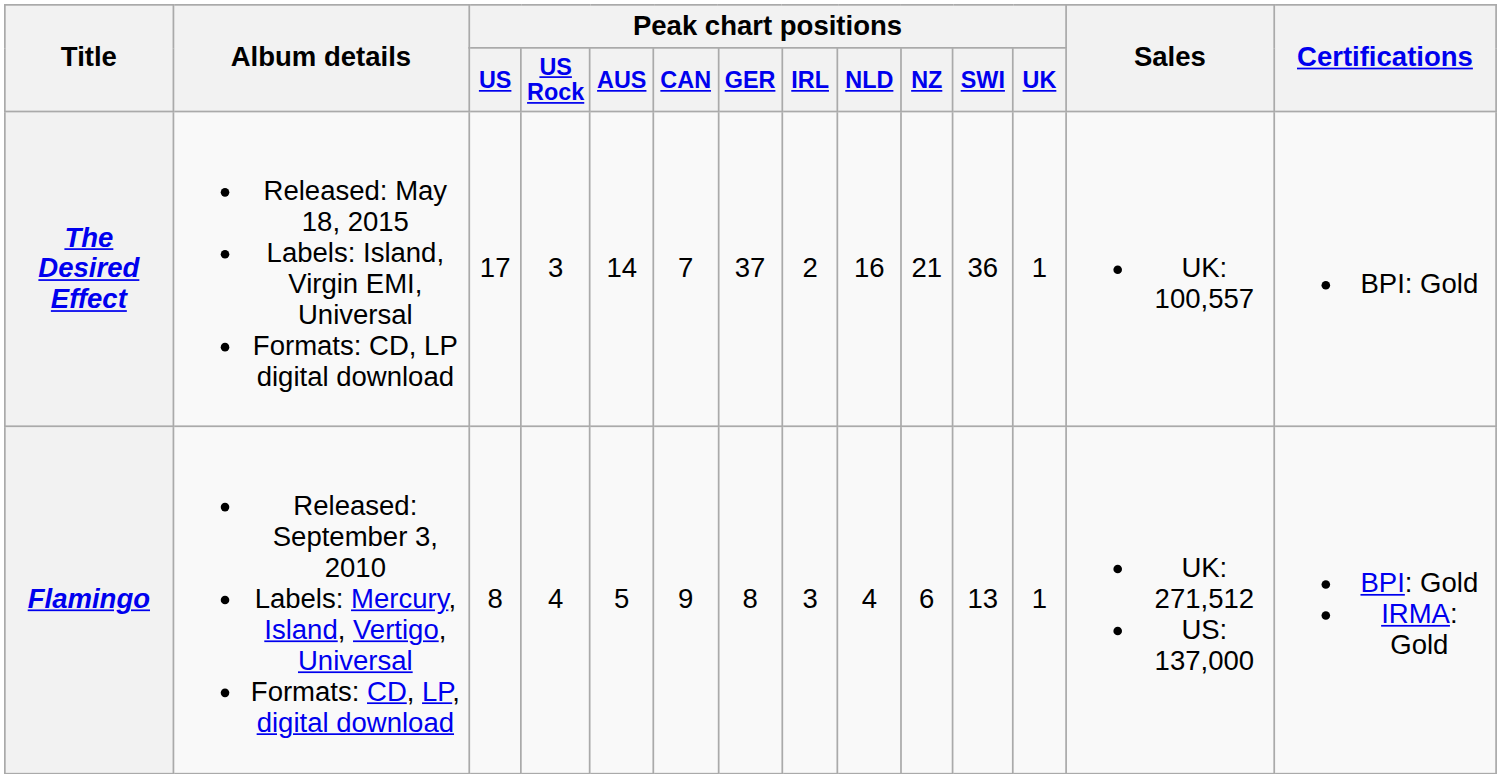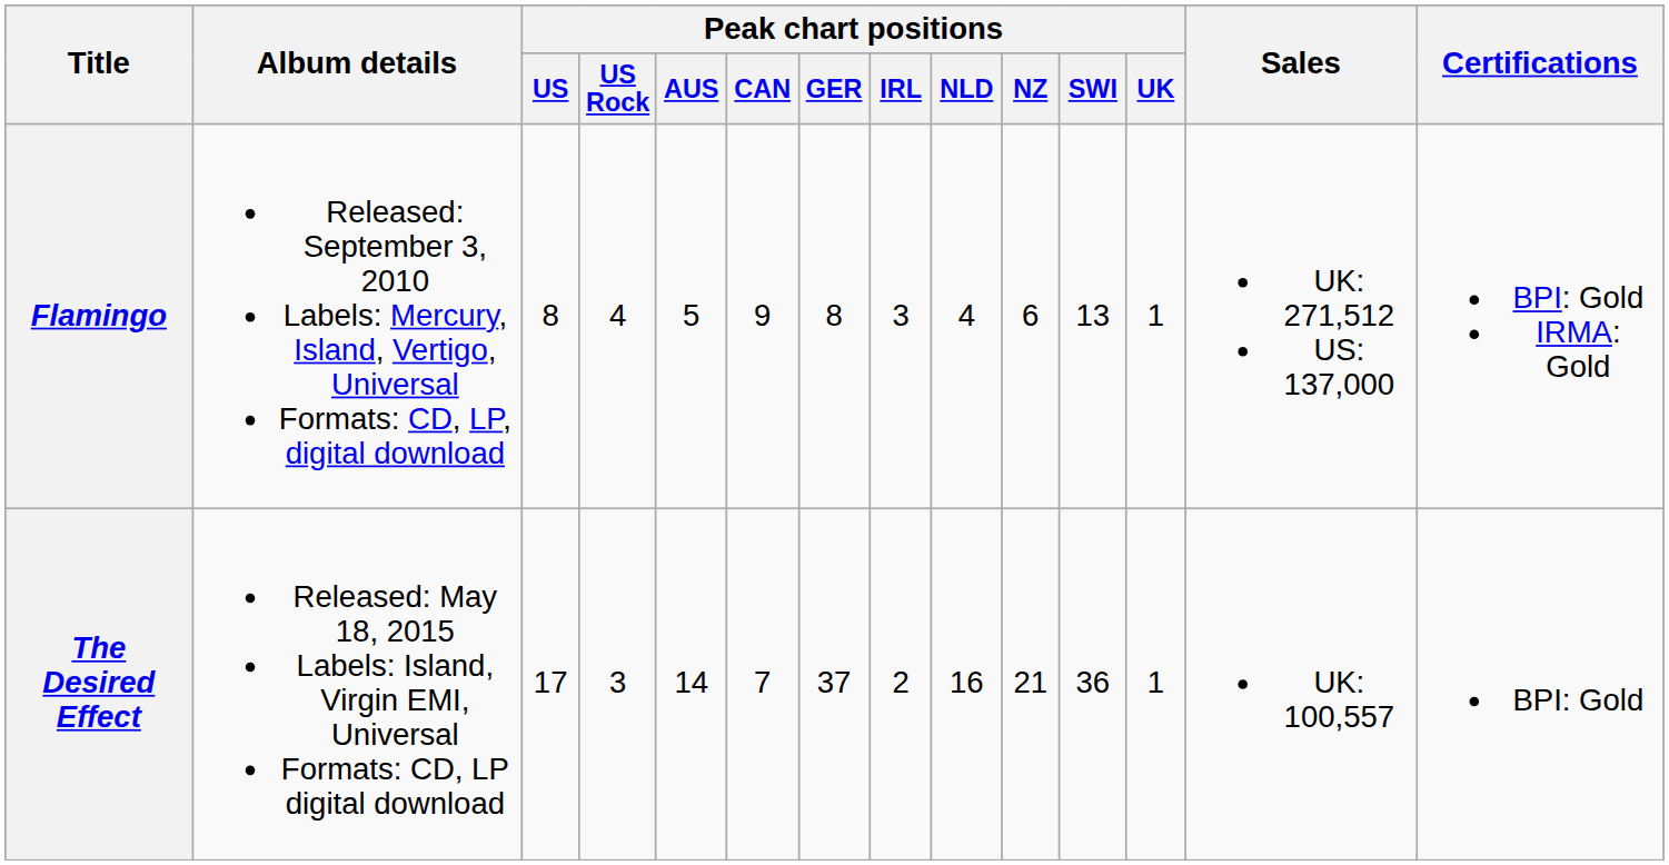 <table class="wikitable plainrowheaders" style="text-align: center;">
 <tr>
 <th scope="col" rowspan="2" style="width:8em;">Title</th>
 <th scope="col" rowspan="2" style="width:16em;">Album details</th>
 <th scope="col" colspan="10">Peak chart positions</th>
 <th scope="col" rowspan="2" style="width:9em;">Sales</th>
 <th scope="col" rowspan="2" style="width:10em;"><a href='#'>Certifications</a></th>
 </tr>
 <tr>
 <th scope="col" style="width:2.5em; font-size:85%;"><a href='#'>US</a><br></th>
 <th scope="col" style="width:2.5em; font-size:85%;"><a href='#'>US<br>Rock</a><br></th>
 <th scope="col" style="width:2.5em; font-size:85%;"><a href='#'>AUS</a><br></th>
 <th scope="col" style="width:2.5em; font-size:85%;"><a href='#'>CAN</a><br></th>
 <th scope="col" style="width:2.5em; font-size:85%;"><a href='#'>GER</a><br></th>
 <th scope="col" style="width:2.5em; font-size:85%;"><a href='#'>IRL</a><br></th>
 <th scope="col" style="width:2.5em; font-size:85%;"><a href='#'>NLD</a><br></th>
 <th scope="col" style="width:2.5em; font-size:85%;"><a href='#'>NZ</a><br></th>
 <th scope="col" style="width:2.5em; font-size:85%;"><a href='#'>SWI</a><br></th>
 <th scope="col" style="width:2.5em; font-size:85%;"><a href='#'>UK</a><br></th>
 </tr>
 <tr>
+<th scope="row"><em><a href='#'>Flamingo</a></em></th>
+<td><br><ul><li>Released: September 3, 2010</li><li>Labels: <a href='#'>Mercury</a>, <a href='#'>Island</a>, <a href='#'>Vertigo</a>, <a href='#'>Universal</a></li><li>Formats: <a href='#'>CD</a>, <a href='#'>LP</a>, <a href='#'>digital download</a></li></ul></td>
+<td>8</td>
+<td>4</td>
+<td>5</td>
+<td>9</td>
+<td>8</td>
+<td>3</td>
+<td>4</td>
+<td>6</td>
+<td>13</td>
+<td>1</td>
+<td><br><ul><li>UK: 271,512</li><li>US: 137,000</li></ul></td>
+<td><br><ul><li><a href='#'>BPI</a>: Gold</li><li><a href='#'>IRMA</a>: Gold</li></ul></td>
+</tr>
+<tr>
 <th scope="row"><em><a href='#'>The Desired Effect</a></em></th>
 <td><br><ul><li>Released: May 18, 2015</li><li>Labels: Island, Virgin EMI, Universal</li><li>Formats: CD, LP digital download</li></ul></td>
 <td>17</td>
 <td>3</td>
 <td>14</td>
 <td>7</td>
 <td>37</td>
 <td>2</td>
 <td>16</td>
 <td>21</td>
 <td>36</td>
 <td>1</td>
 <td><br><ul><li>UK: 100,557</li></ul></td>
 <td><br><ul><li>BPI: Gold</li></ul></td>
 </tr>
-<tr>
-<th scope="row"><em><a href='#'>Flamingo</a></em></th>
-<td><br><ul><li>Released: September 3, 2010</li><li>Labels: <a href='#'>Mercury</a>, <a href='#'>Island</a>, <a href='#'>Vertigo</a>, <a href='#'>Universal</a></li><li>Formats: <a href='#'>CD</a>, <a href='#'>LP</a>, <a href='#'>digital download</a></li></ul></td>
-<td>8</td>
-<td>4</td>
-<td>5</td>
-<td>9</td>
-<td>8</td>
-<td>3</td>
-<td>4</td>
-<td>6</td>
-<td>13</td>
-<td>1</td>
-<td><br><ul><li>UK: 271,512</li><li>US: 137,000</li></ul></td>
-<td><br><ul><li><a href='#'>BPI</a>: Gold</li><li><a href='#'>IRMA</a>: Gold</li></ul></td>
-</tr>
 </table>
